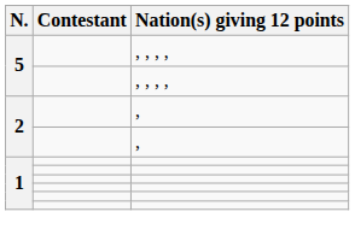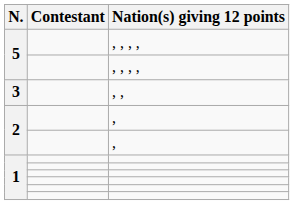 <table class="wikitable plainrowheaders">
 <tr>
 </tr>
 <tr>
 <th scope="col">N.</th>
 <th scope="col">Contestant</th>
 <th scope="col">Nation(s) giving 12 points</th>
 </tr>
 <tr>
 <th scope="rowgroup" rowspan="2">5</th>
 <td></td>
 <td>, , , , </td>
 </tr>
 <tr>
 <td><strong></strong></td>
 <td>, , , , </td>
+</tr>
+<tr>
+<th scope="row">3</th>
+<td></td>
+<td>, , </td>
 </tr>
 <tr>
 <th scope="rowgroup" rowspan="2">2</th>
 <td></td>
 <td>, </td>
 </tr>
 <tr>
 <td></td>
 <td>, </td>
 </tr>
 <tr>
 <th scope="rowgroup" rowspan="6">1</th>
 <td></td>
 <td></td>
 </tr>
 <tr>
 <td></td>
 <td></td>
 </tr>
 <tr>
 <td></td>
 <td></td>
 </tr>
 <tr>
 <td></td>
 <td></td>
 </tr>
 <tr>
 <td></td>
 <td></td>
 </tr>
 <tr>
 <td></td>
 <td></td>
 </tr>
 </table>
